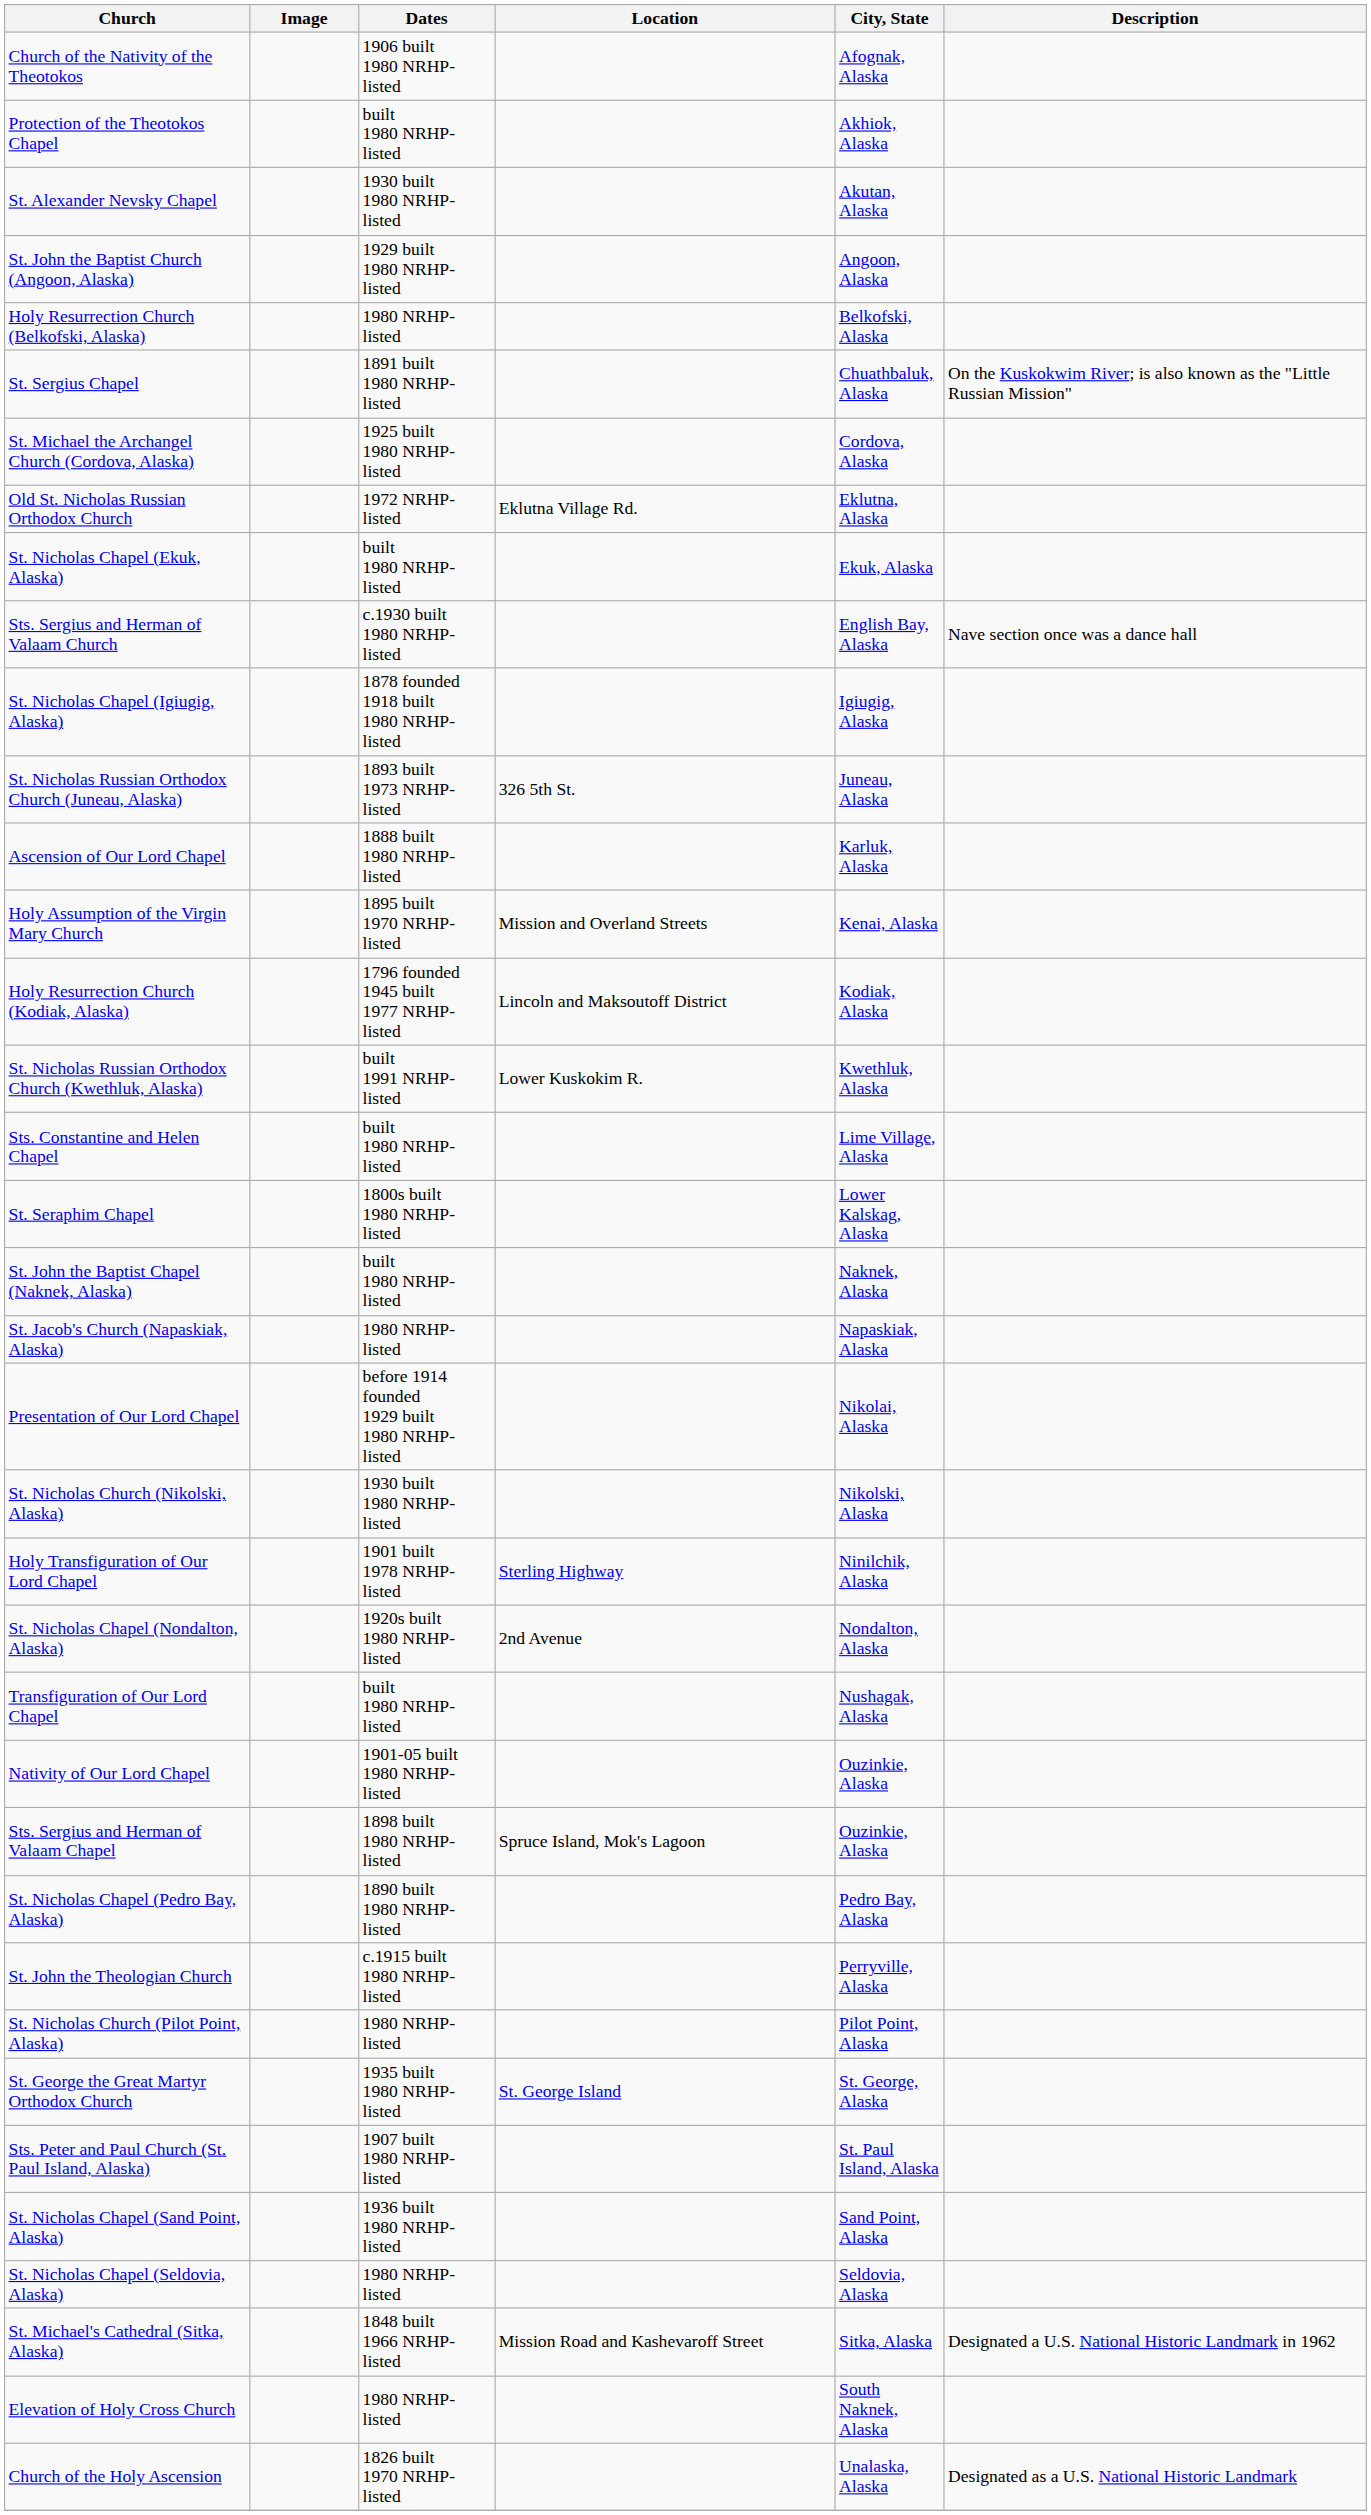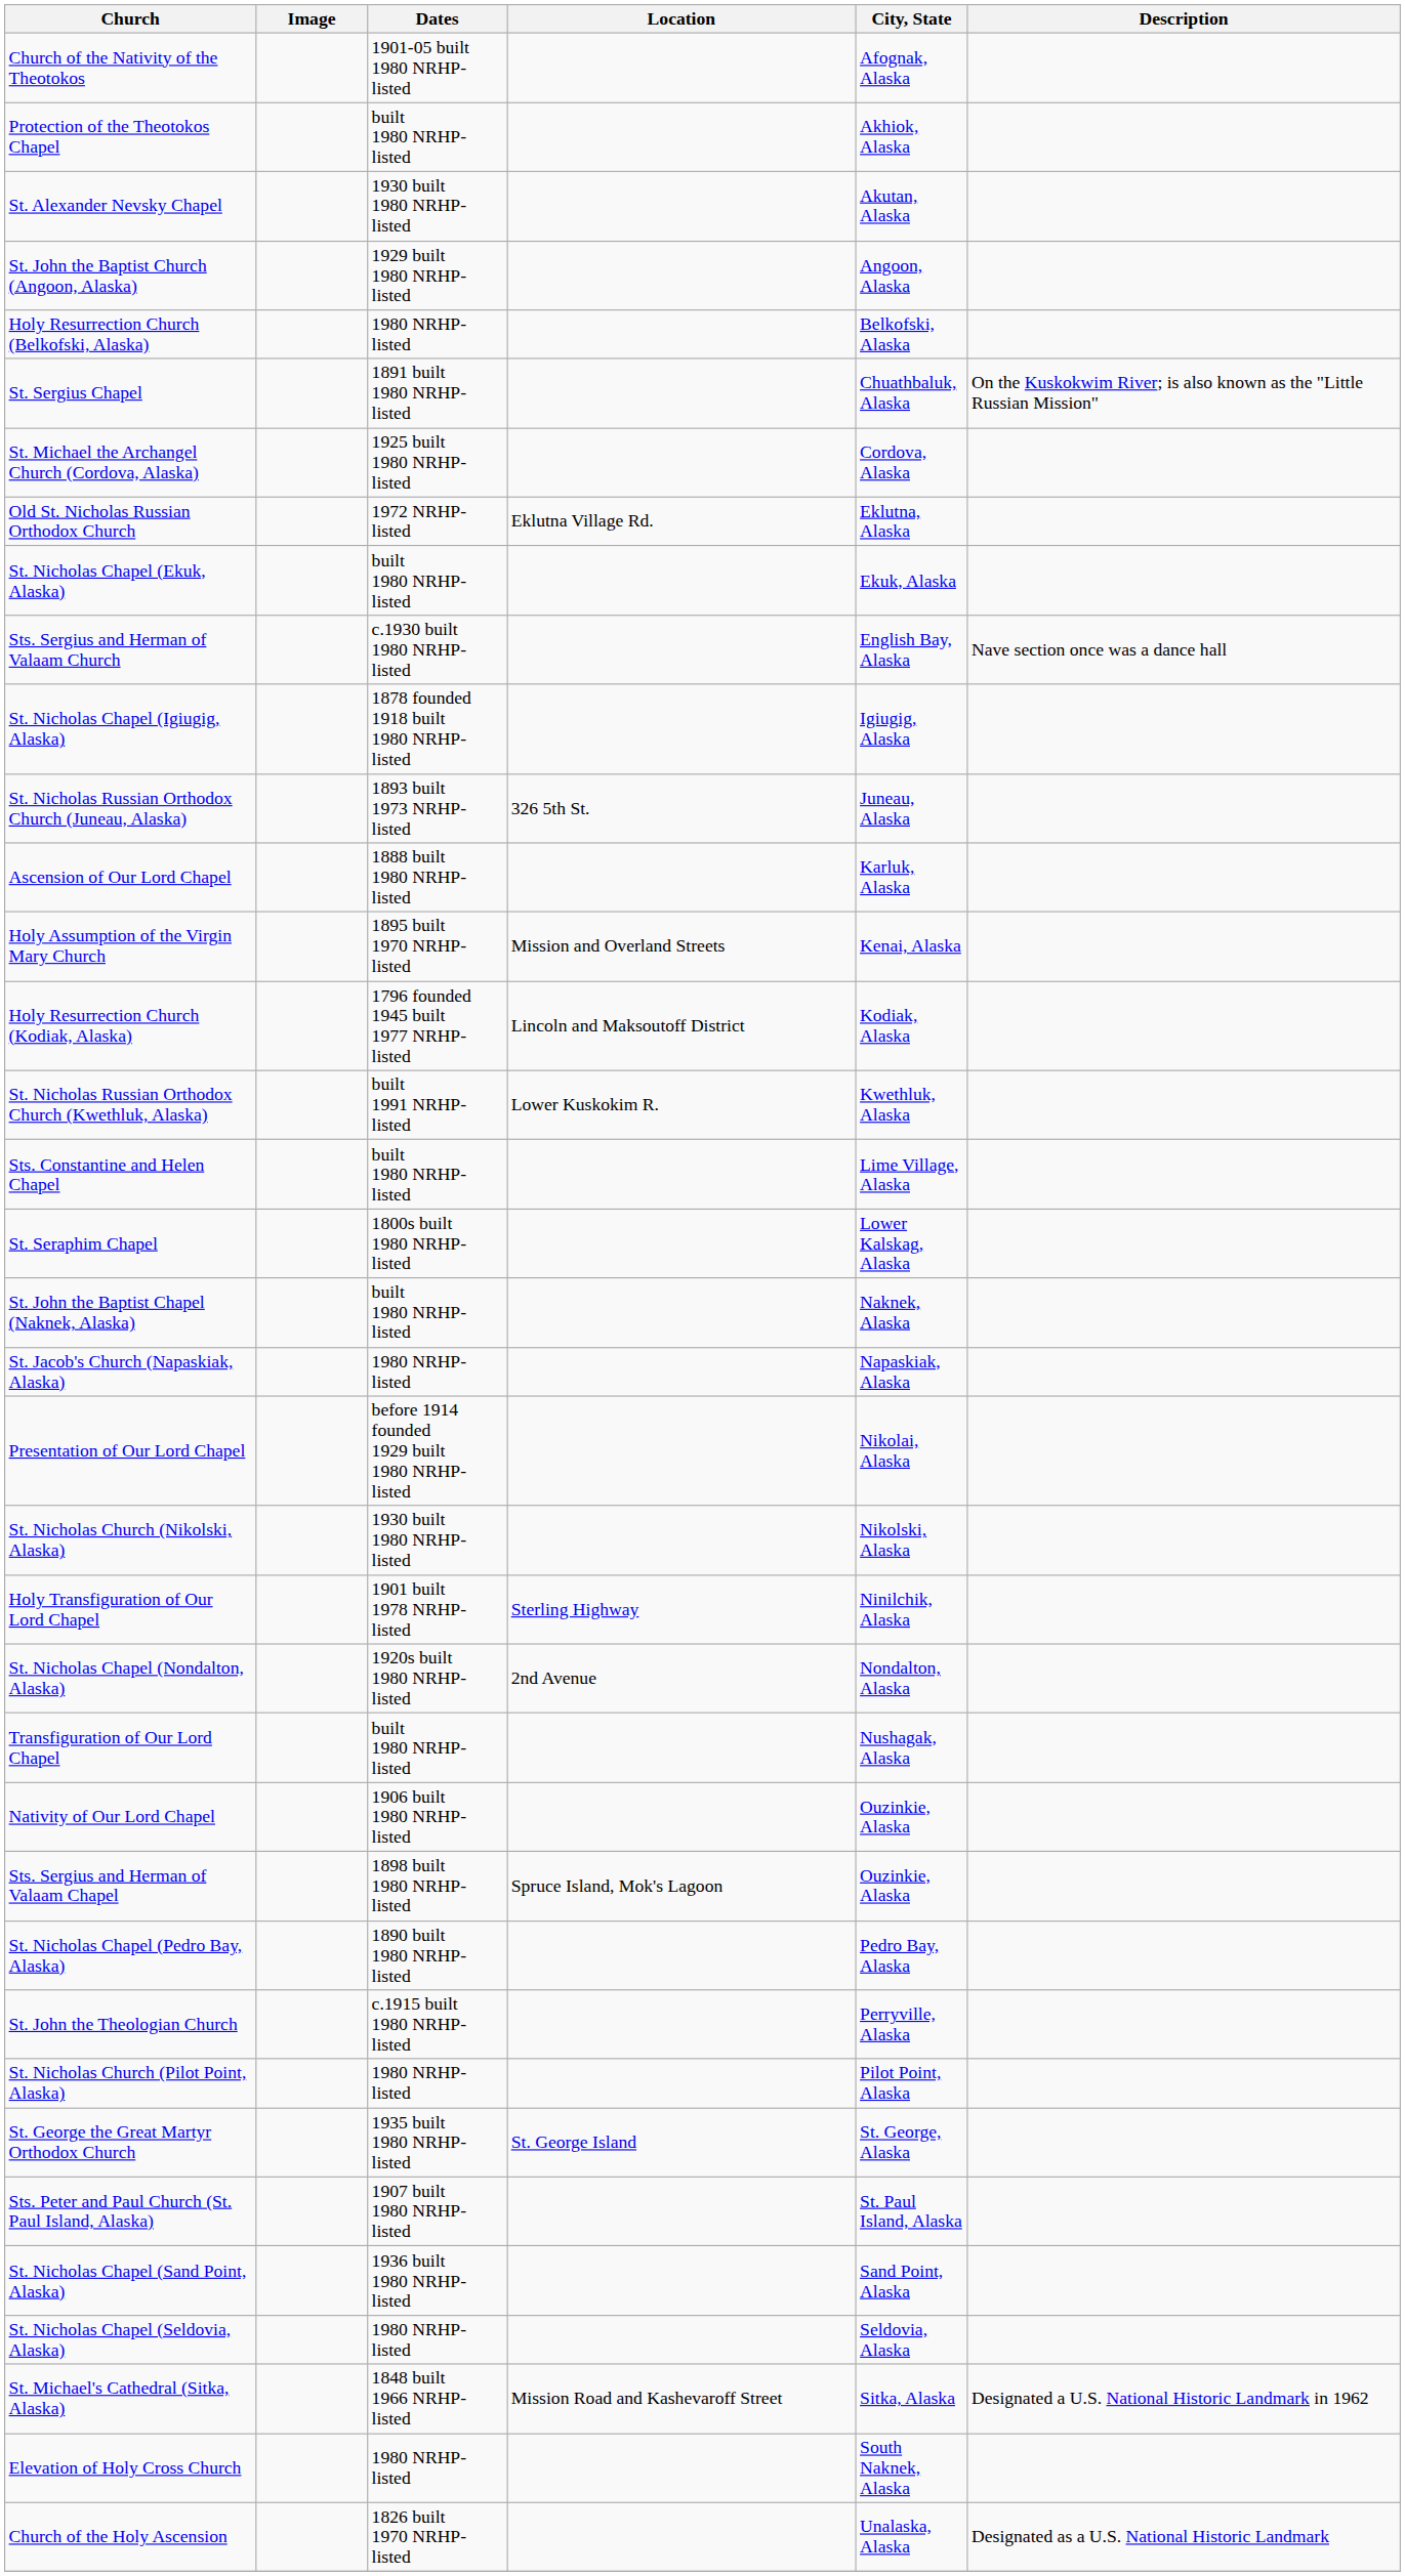 <table class="wikitable sortable" style="width:98%">
 <tr>
 <th width = 18%><strong>Church</strong></th>
 <th width = 8% class="unsortable"><strong>Image</strong></th>
 <th width = 10%><strong>Dates</strong></th>
 <th width = 25%><strong>Location</strong></th>
 <th width = 8%><strong>City, State</strong></th>
 <th class="unsortable"><strong>Description</strong></th>
 </tr>
 <tr>
 <td><a href='#'>Church of the Nativity of the Theotokos</a></td>
 <td></td>
-<td>1906 built<br>1980 NRHP-listed</td>
+<td>1901-05 built<br>1980 NRHP-listed</td>
 <td><small></small></td>
 <td><a href='#'>Afognak, Alaska</a></td>
 <td></td>
 </tr>
 <tr>
 <td><a href='#'>Protection of the Theotokos Chapel</a></td>
 <td></td>
 <td>built<br>1980 NRHP-listed</td>
 <td><small></small></td>
 <td><a href='#'>Akhiok, Alaska</a></td>
 <td></td>
 </tr>
 <tr>
 <td><a href='#'>St. Alexander Nevsky Chapel</a></td>
 <td></td>
 <td>1930 built<br>1980 NRHP-listed</td>
 <td><small></small></td>
 <td><a href='#'>Akutan, Alaska</a></td>
 <td></td>
 </tr>
 <tr>
 <td><a href='#'>St. John the Baptist Church (Angoon, Alaska)</a></td>
 <td></td>
 <td>1929 built<br>1980 NRHP-listed</td>
 <td><small></small></td>
 <td><a href='#'>Angoon, Alaska</a></td>
 <td></td>
 </tr>
 <tr>
 <td><a href='#'>Holy Resurrection Church (Belkofski, Alaska)</a></td>
 <td></td>
 <td>1980 NRHP-listed</td>
 <td><small></small></td>
 <td><a href='#'>Belkofski, Alaska</a></td>
 <td></td>
 </tr>
 <tr>
 <td><a href='#'>St. Sergius Chapel</a></td>
 <td></td>
 <td>1891 built<br>1980 NRHP-listed</td>
 <td><small></small></td>
 <td><a href='#'>Chuathbaluk, Alaska</a></td>
 <td>On the <a href='#'>Kuskokwim River</a>; is also known as the "Little Russian Mission"</td>
 </tr>
 <tr>
 <td><a href='#'>St. Michael the Archangel Church (Cordova, Alaska)</a></td>
 <td></td>
 <td>1925 built<br>1980 NRHP-listed</td>
 <td><small></small></td>
 <td><a href='#'>Cordova, Alaska</a></td>
 <td></td>
 </tr>
 <tr>
 <td><a href='#'>Old St. Nicholas Russian Orthodox Church</a></td>
 <td></td>
 <td>1972 NRHP-listed</td>
 <td>Eklutna Village Rd.</td>
 <td><a href='#'>Eklutna, Alaska</a></td>
 <td></td>
 </tr>
 <tr>
 <td><a href='#'>St. Nicholas Chapel (Ekuk, Alaska)</a></td>
 <td></td>
 <td>built<br>1980 NRHP-listed</td>
 <td></td>
 <td><a href='#'>Ekuk, Alaska</a></td>
 <td></td>
 </tr>
 <tr>
 <td><a href='#'>Sts. Sergius and Herman of Valaam Church</a></td>
 <td></td>
 <td>c.1930 built<br>1980 NRHP-listed</td>
 <td></td>
 <td><a href='#'>English Bay, Alaska</a></td>
 <td>Nave section once was a dance hall</td>
 </tr>
 <tr>
 <td><a href='#'>St. Nicholas Chapel (Igiugig, Alaska)</a></td>
 <td></td>
 <td>1878 founded<br>1918 built<br>1980 NRHP-listed</td>
 <td><small></small></td>
 <td><a href='#'>Igiugig, Alaska</a></td>
 <td></td>
 </tr>
 <tr>
 <td><a href='#'>St. Nicholas Russian Orthodox Church (Juneau, Alaska)</a></td>
 <td></td>
 <td>1893 built<br>1973 NRHP-listed</td>
 <td>326 5th St.<br><small></small></td>
 <td><a href='#'>Juneau, Alaska</a></td>
 <td></td>
 </tr>
 <tr>
 <td><a href='#'>Ascension of Our Lord Chapel</a></td>
 <td></td>
 <td>1888 built<br>1980 NRHP-listed</td>
 <td><small></small></td>
 <td><a href='#'>Karluk, Alaska</a></td>
 <td></td>
 </tr>
 <tr>
 <td><a href='#'>Holy Assumption of the Virgin Mary Church</a></td>
 <td></td>
 <td>1895 built<br>1970 NRHP-listed</td>
 <td>Mission and Overland Streets<br><small></small></td>
 <td><a href='#'>Kenai, Alaska</a></td>
 <td></td>
 </tr>
 <tr>
 <td><a href='#'>Holy Resurrection Church (Kodiak, Alaska)</a></td>
 <td></td>
 <td>1796 founded<br>1945 built<br>1977 NRHP-listed</td>
 <td>Lincoln and Maksoutoff District<br><small></small></td>
 <td><a href='#'>Kodiak, Alaska</a></td>
 <td></td>
 </tr>
 <tr>
 <td><a href='#'>St. Nicholas Russian Orthodox Church (Kwethluk, Alaska)</a></td>
 <td></td>
 <td>built<br>1991 NRHP-listed</td>
 <td>Lower Kuskokim R.</td>
 <td><a href='#'>Kwethluk, Alaska</a></td>
 <td></td>
 </tr>
 <tr>
 <td><a href='#'>Sts. Constantine and Helen Chapel</a></td>
 <td></td>
 <td>built<br>1980 NRHP-listed</td>
 <td></td>
 <td><a href='#'>Lime Village, Alaska</a></td>
 <td></td>
 </tr>
 <tr>
 <td><a href='#'>St. Seraphim Chapel</a></td>
 <td></td>
 <td>1800s built<br>1980 NRHP-listed</td>
 <td><small></small></td>
 <td><a href='#'>Lower Kalskag, Alaska</a></td>
 <td></td>
 </tr>
 <tr>
 <td><a href='#'>St. John the Baptist Chapel (Naknek, Alaska)</a></td>
 <td></td>
 <td>built<br>1980 NRHP-listed</td>
 <td></td>
 <td><a href='#'>Naknek, Alaska</a></td>
 <td></td>
 </tr>
 <tr>
 <td><a href='#'>St. Jacob's Church (Napaskiak, Alaska)</a></td>
 <td></td>
 <td>1980 NRHP-listed</td>
 <td><small></small></td>
 <td><a href='#'>Napaskiak, Alaska</a></td>
 <td></td>
 </tr>
 <tr>
 <td><a href='#'>Presentation of Our Lord Chapel</a></td>
 <td></td>
 <td>before 1914 founded<br>1929 built<br>1980 NRHP-listed</td>
 <td><small></small></td>
 <td><a href='#'>Nikolai, Alaska</a></td>
 <td></td>
 </tr>
 <tr>
 <td><a href='#'>St. Nicholas Church (Nikolski, Alaska)</a></td>
 <td></td>
 <td>1930 built<br>1980 NRHP-listed</td>
 <td><small></small></td>
 <td><a href='#'>Nikolski, Alaska</a></td>
 <td></td>
 </tr>
 <tr>
 <td><a href='#'>Holy Transfiguration of Our Lord Chapel</a></td>
 <td></td>
 <td>1901 built<br>1978 NRHP-listed</td>
 <td><a href='#'>Sterling Highway</a><br><small></small></td>
 <td><a href='#'>Ninilchik, Alaska</a></td>
 <td></td>
 </tr>
 <tr>
 <td><a href='#'>St. Nicholas Chapel (Nondalton, Alaska)</a></td>
 <td></td>
 <td>1920s built<br>1980 NRHP-listed</td>
 <td>2nd Avenue<br><small></small></td>
 <td><a href='#'>Nondalton, Alaska</a></td>
 <td></td>
 </tr>
 <tr>
 <td><a href='#'>Transfiguration of Our Lord Chapel</a></td>
 <td></td>
 <td>built<br>1980 NRHP-listed</td>
 <td></td>
 <td><a href='#'>Nushagak, Alaska</a></td>
 <td></td>
 </tr>
 <tr>
 <td><a href='#'>Nativity of Our Lord Chapel</a></td>
 <td></td>
-<td>1901-05 built<br>1980 NRHP-listed</td>
+<td>1906 built<br>1980 NRHP-listed</td>
 <td><small></small></td>
 <td><a href='#'>Ouzinkie, Alaska</a></td>
 <td></td>
 </tr>
 <tr>
 <td><a href='#'>Sts. Sergius and Herman of Valaam Chapel</a></td>
 <td></td>
 <td>1898 built<br>1980 NRHP-listed</td>
 <td>Spruce Island, Mok's Lagoon<br><small></small></td>
 <td><a href='#'>Ouzinkie, Alaska</a></td>
 <td></td>
 </tr>
 <tr>
 <td><a href='#'>St. Nicholas Chapel (Pedro Bay, Alaska)</a></td>
 <td></td>
 <td>1890 built<br>1980 NRHP-listed</td>
 <td><small></small></td>
 <td><a href='#'>Pedro Bay, Alaska</a></td>
 <td></td>
 </tr>
 <tr>
 <td><a href='#'>St. John the Theologian Church</a></td>
 <td></td>
 <td>c.1915 built<br>1980 NRHP-listed</td>
 <td><small></small></td>
 <td><a href='#'>Perryville, Alaska</a></td>
 <td></td>
 </tr>
 <tr>
 <td><a href='#'>St. Nicholas Church (Pilot Point, Alaska)</a></td>
 <td></td>
 <td>1980 NRHP-listed</td>
 <td><small></small></td>
 <td><a href='#'>Pilot Point, Alaska</a></td>
 <td></td>
 </tr>
 <tr>
 <td><a href='#'>St. George the Great Martyr Orthodox Church</a></td>
 <td></td>
 <td>1935 built<br>1980 NRHP-listed</td>
 <td><a href='#'>St. George Island</a><small></small></td>
 <td><a href='#'>St. George, Alaska</a></td>
 <td></td>
 </tr>
 <tr>
 <td><a href='#'>Sts. Peter and Paul Church (St. Paul Island, Alaska)</a></td>
 <td></td>
 <td>1907 built<br>1980 NRHP-listed</td>
 <td><small></small></td>
 <td><a href='#'>St. Paul Island, Alaska</a></td>
 <td></td>
 </tr>
 <tr>
 <td><a href='#'>St. Nicholas Chapel (Sand Point, Alaska)</a></td>
 <td></td>
 <td>1936 built<br>1980 NRHP-listed</td>
 <td><small></small></td>
 <td><a href='#'>Sand Point, Alaska</a></td>
 <td></td>
 </tr>
 <tr>
 <td><a href='#'>St. Nicholas Chapel (Seldovia, Alaska)</a></td>
 <td></td>
 <td>1980 NRHP-listed</td>
 <td><small></small></td>
 <td><a href='#'>Seldovia, Alaska</a></td>
 <td></td>
 </tr>
 <tr>
 <td><a href='#'>St. Michael's Cathedral (Sitka, Alaska)</a></td>
 <td></td>
 <td>1848 built<br>1966 NRHP-listed</td>
 <td>Mission Road and Kashevaroff Street<br><small></small></td>
 <td><a href='#'>Sitka, Alaska</a></td>
 <td>Designated a U.S. <a href='#'>National Historic Landmark</a> in 1962</td>
 </tr>
 <tr>
 <td><a href='#'>Elevation of Holy Cross Church</a></td>
 <td></td>
 <td>1980 NRHP-listed</td>
 <td><small></small></td>
 <td><a href='#'>South Naknek, Alaska</a></td>
 <td></td>
 </tr>
 <tr>
 <td><a href='#'>Church of the Holy Ascension</a></td>
 <td></td>
 <td>1826 built<br>1970 NRHP-listed</td>
 <td><br><small></small></td>
 <td><a href='#'>Unalaska, Alaska</a></td>
 <td>Designated as a U.S. <a href='#'>National Historic Landmark</a></td>
 </tr>
 <tr>
 </tr>
 </table>
